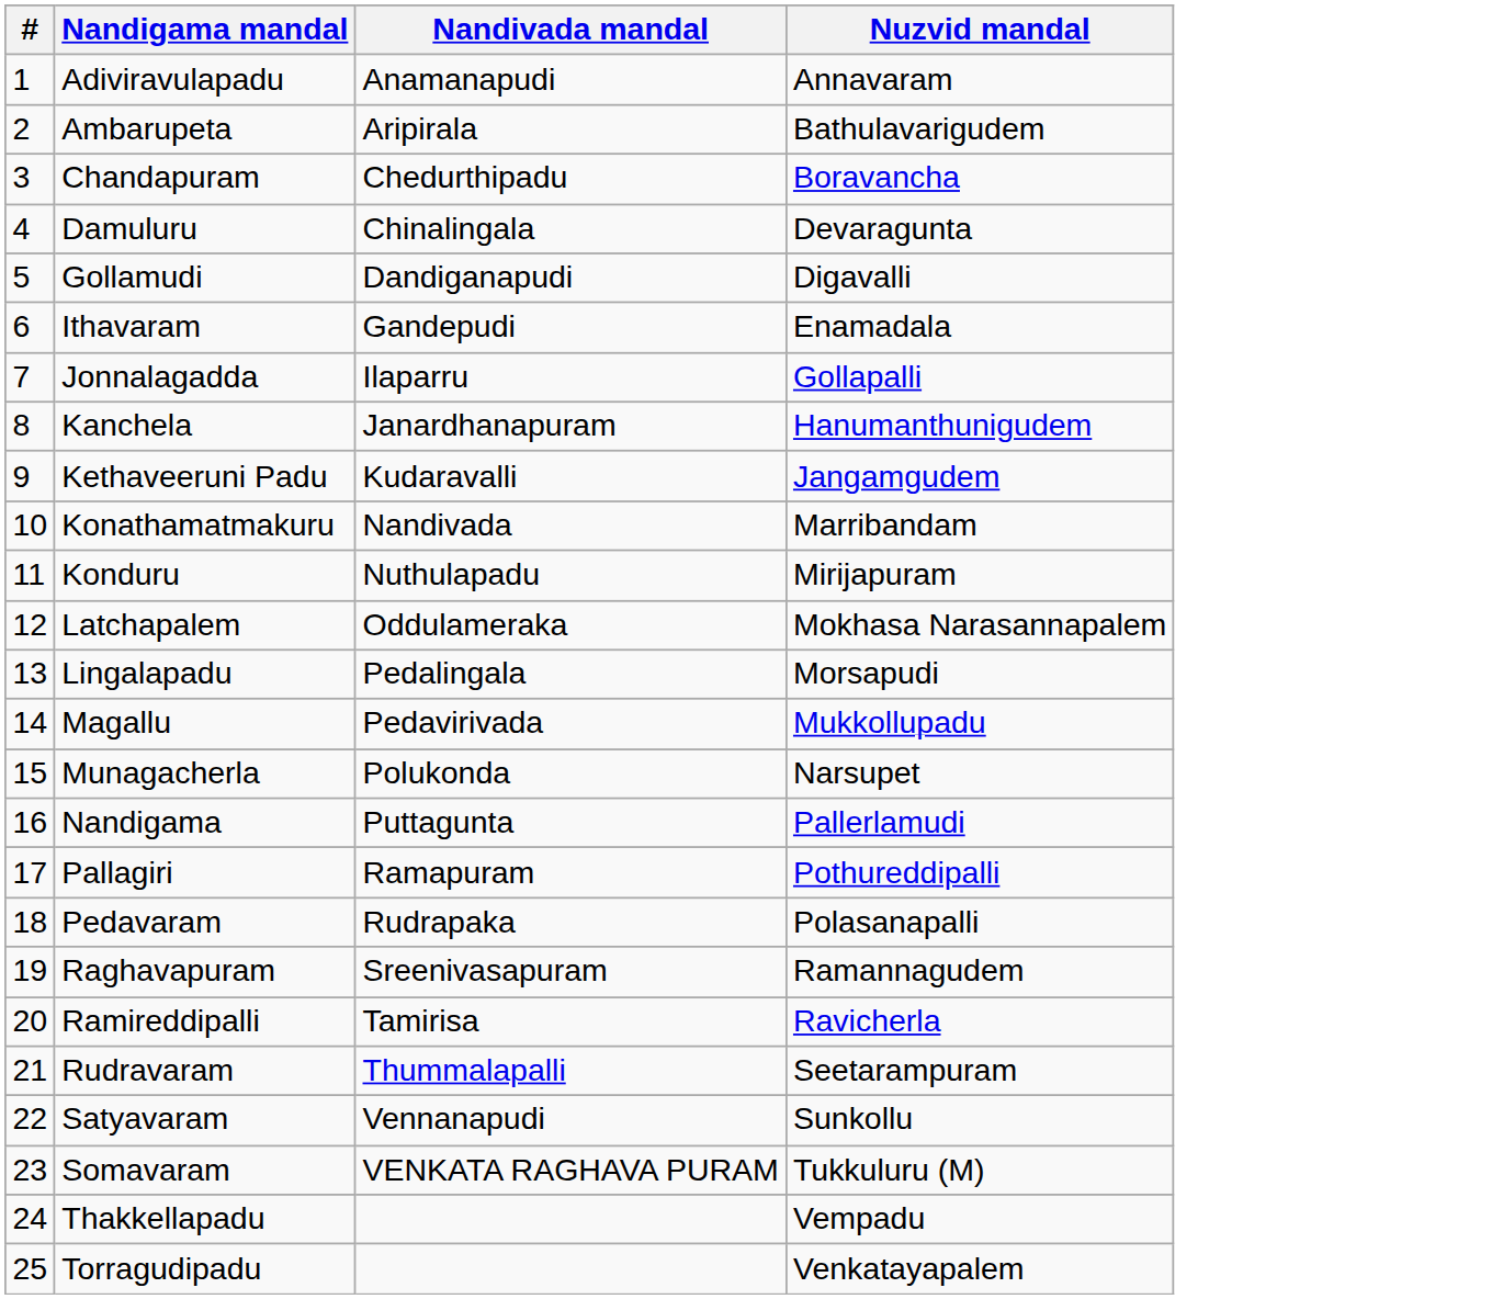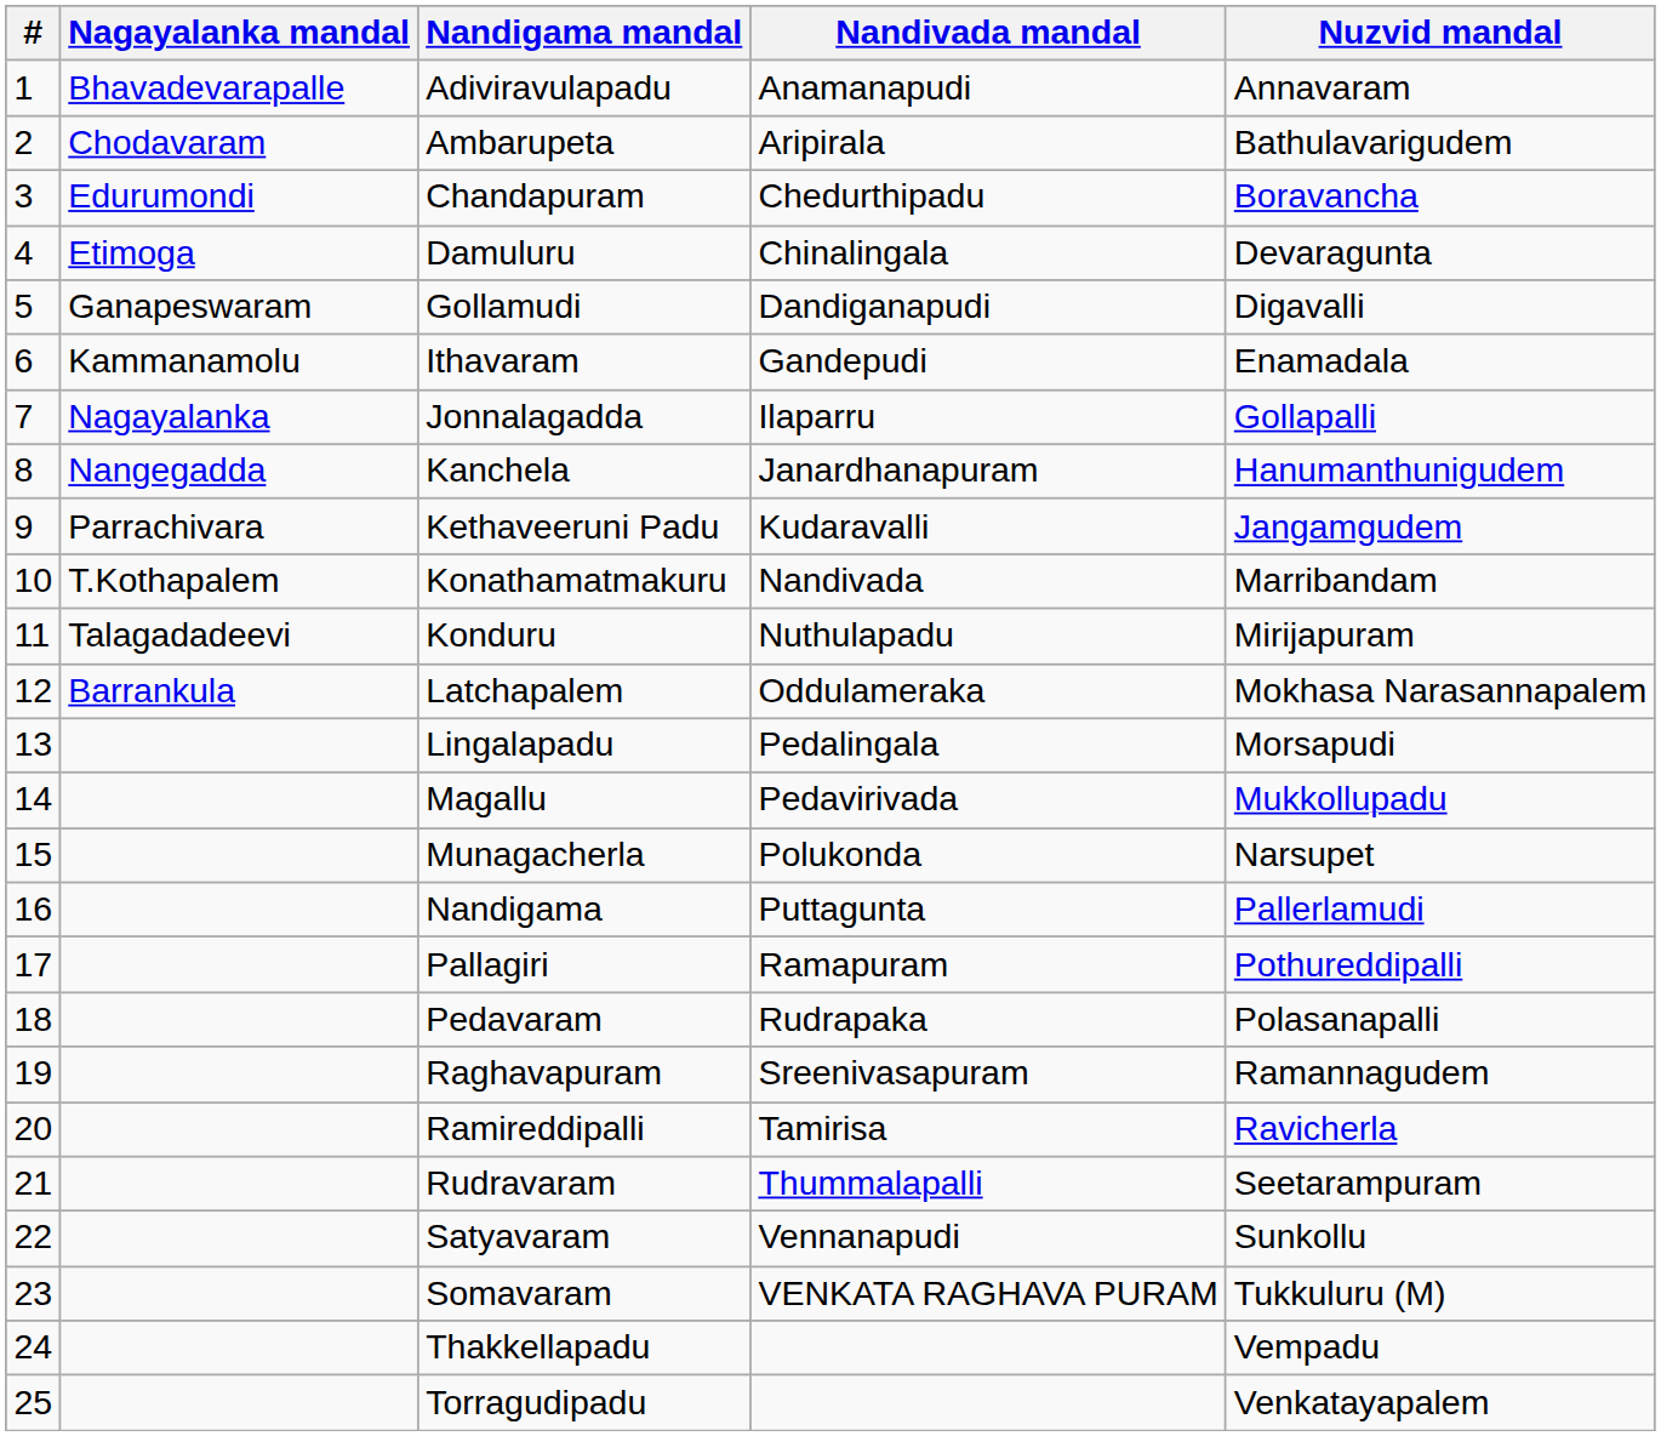 <table class="wikitable">
 <tr>
 <th>#</th>
+<th><a href='#'>Nagayalanka mandal</a></th>
 <th><a href='#'>Nandigama mandal</a></th>
 <th><a href='#'>Nandivada mandal</a></th>
 <th><a href='#'>Nuzvid mandal</a></th>
 </tr>
 <tr>
 <td>1</td>
+<td><a href='#'>Bhavadevarapalle</a></td>
 <td>Adiviravulapadu</td>
 <td>Anamanapudi</td>
 <td>Annavaram</td>
 </tr>
 <tr>
 <td>2</td>
+<td><a href='#'>Chodavaram</a></td>
 <td>Ambarupeta</td>
 <td>Aripirala</td>
 <td>Bathulavarigudem</td>
 </tr>
 <tr>
 <td>3</td>
+<td><a href='#'>Edurumondi</a></td>
 <td>Chandapuram</td>
 <td>Chedurthipadu</td>
 <td><a href='#'>Boravancha</a></td>
 </tr>
 <tr>
 <td>4</td>
+<td><a href='#'>Etimoga</a></td>
 <td>Damuluru</td>
 <td>Chinalingala</td>
 <td>Devaragunta</td>
 </tr>
 <tr>
 <td>5</td>
+<td>Ganapeswaram</td>
 <td>Gollamudi</td>
 <td>Dandiganapudi</td>
 <td>Digavalli</td>
 </tr>
 <tr>
 <td>6</td>
+<td>Kammanamolu</td>
 <td>Ithavaram</td>
 <td>Gandepudi</td>
 <td>Enamadala</td>
 </tr>
 <tr>
 <td>7</td>
+<td><a href='#'>Nagayalanka</a></td>
 <td>Jonnalagadda</td>
 <td>Ilaparru</td>
 <td><a href='#'>Gollapalli</a></td>
 </tr>
 <tr>
 <td>8</td>
+<td><a href='#'>Nangegadda</a></td>
 <td>Kanchela</td>
 <td>Janardhanapuram</td>
 <td><a href='#'>Hanumanthunigudem</a></td>
 </tr>
 <tr>
 <td>9</td>
+<td>Parrachivara</td>
 <td>Kethaveeruni Padu</td>
 <td>Kudaravalli</td>
 <td><a href='#'>Jangamgudem</a></td>
 </tr>
 <tr>
 <td>10</td>
+<td>T.Kothapalem</td>
 <td>Konathamatmakuru</td>
 <td>Nandivada</td>
 <td>Marribandam</td>
 </tr>
 <tr>
 <td>11</td>
+<td>Talagadadeevi</td>
 <td>Konduru</td>
 <td>Nuthulapadu</td>
 <td>Mirijapuram</td>
 </tr>
 <tr>
 <td>12</td>
+<td><a href='#'>Barrankula</a></td>
 <td>Latchapalem</td>
 <td>Oddulameraka</td>
 <td>Mokhasa Narasannapalem</td>
 </tr>
 <tr>
 <td>13</td>
+<td></td>
 <td>Lingalapadu</td>
 <td>Pedalingala</td>
 <td>Morsapudi</td>
 </tr>
 <tr>
 <td>14</td>
+<td></td>
 <td>Magallu</td>
 <td>Pedavirivada</td>
 <td><a href='#'>Mukkollupadu</a></td>
 </tr>
 <tr>
 <td>15</td>
+<td></td>
 <td>Munagacherla</td>
 <td>Polukonda</td>
 <td>Narsupet</td>
 </tr>
 <tr>
 <td>16</td>
+<td></td>
 <td>Nandigama</td>
 <td>Puttagunta</td>
 <td><a href='#'>Pallerlamudi</a></td>
 </tr>
 <tr>
 <td>17</td>
+<td></td>
 <td>Pallagiri</td>
 <td>Ramapuram</td>
 <td><a href='#'>Pothureddipalli</a></td>
 </tr>
 <tr>
 <td>18</td>
+<td></td>
 <td>Pedavaram</td>
 <td>Rudrapaka</td>
 <td>Polasanapalli</td>
 </tr>
 <tr>
 <td>19</td>
+<td></td>
 <td>Raghavapuram</td>
 <td>Sreenivasapuram</td>
 <td>Ramannagudem</td>
 </tr>
 <tr>
 <td>20</td>
+<td></td>
 <td>Ramireddipalli</td>
 <td>Tamirisa</td>
 <td><a href='#'>Ravicherla</a></td>
 </tr>
 <tr>
 <td>21</td>
+<td></td>
 <td>Rudravaram</td>
 <td><a href='#'>Thummalapalli</a></td>
 <td>Seetarampuram</td>
 </tr>
 <tr>
 <td>22</td>
+<td></td>
 <td>Satyavaram</td>
 <td>Vennanapudi</td>
 <td>Sunkollu</td>
 </tr>
 <tr>
 <td>23</td>
+<td></td>
 <td>Somavaram</td>
 <td>VENKATA RAGHAVA PURAM</td>
 <td>Tukkuluru (M)</td>
 </tr>
 <tr>
 <td>24</td>
+<td></td>
 <td>Thakkellapadu</td>
 <td></td>
 <td>Vempadu</td>
 </tr>
 <tr>
 <td>25</td>
+<td></td>
 <td>Torragudipadu</td>
 <td></td>
 <td>Venkatayapalem</td>
 </tr>
 </table>
